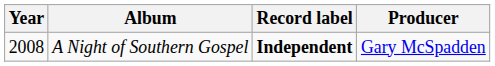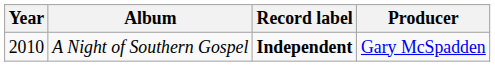 <table class="wikitable">
 <tr>
 <th>Year</th>
 <th>Album</th>
 <th>Record label</th>
 <th>Producer</th>
 </tr>
 <tr>
-<td>2008</td>
+<td>2010</td>
 <td><em>A Night of Southern Gospel</em></td>
 <td><strong>Independent</strong></td>
 <td><a href='#'>Gary McSpadden</a></td>
 </tr>
 </table>
